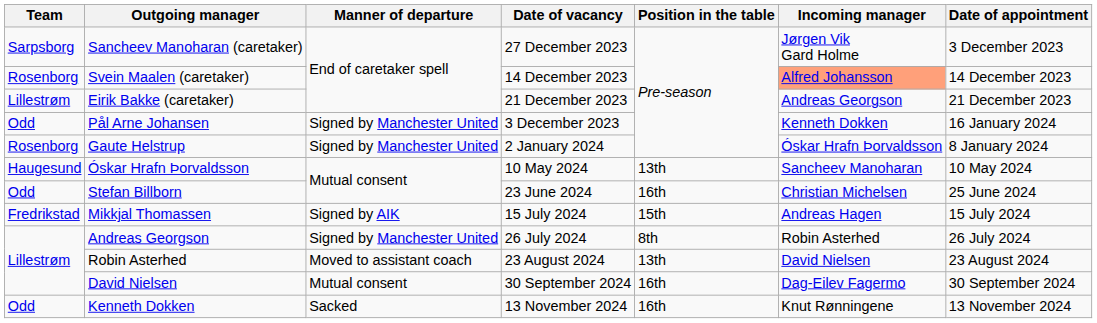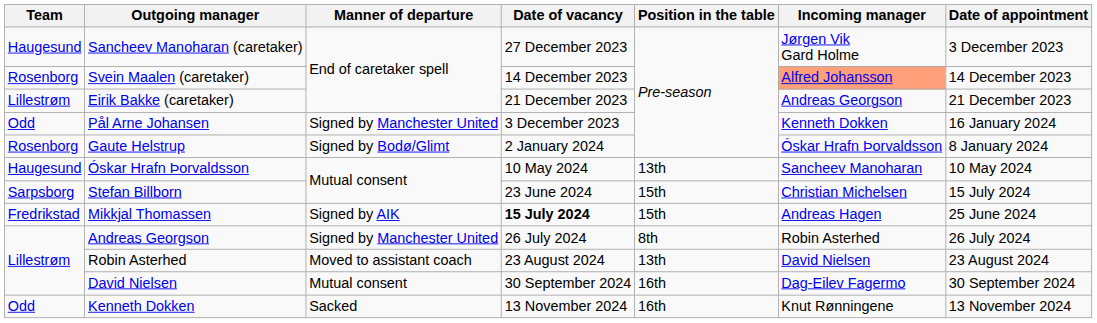 <table class="wikitable">
 <tr>
 <th>Team</th>
 <th>Outgoing manager</th>
 <th>Manner of departure</th>
 <th>Date of vacancy</th>
 <th>Position in the table</th>
 <th>Incoming manager</th>
 <th>Date of appointment</th>
 </tr>
 <tr>
-<td><a href='#'>Sarpsborg</a></td>
+<td><a href='#'>Haugesund</a></td>
 <td> <a href='#'>Sancheev Manoharan</a> (caretaker)</td>
 <td rowspan="3">End of caretaker spell</td>
 <td>27 December 2023</td>
 <td rowspan="5"><em>Pre-season</em></td>
 <td> <a href='#'>Jørgen Vik</a> <br> Gard Holme</td>
 <td>3 December 2023</td>
 </tr>
 <tr>
 <td><a href='#'>Rosenborg</a></td>
 <td> <a href='#'>Svein Maalen</a> (caretaker)</td>
 <td>14 December 2023</td>
 <td style="background: lightsalmon;"> <a href='#'>Alfred Johansson</a></td>
 <td>14 December 2023</td>
 </tr>
 <tr>
 <td><a href='#'>Lillestrøm</a></td>
 <td> <a href='#'>Eirik Bakke</a> (caretaker)</td>
 <td>21 December 2023</td>
 <td> <a href='#'>Andreas Georgson</a></td>
 <td>21 December 2023</td>
 </tr>
 <tr>
 <td><a href='#'>Odd</a></td>
 <td> <a href='#'>Pål Arne Johansen</a></td>
 <td>Signed by <a href='#'>Manchester United</a></td>
 <td>3 December 2023</td>
 <td> <a href='#'>Kenneth Dokken</a></td>
 <td>16 January 2024</td>
 </tr>
 <tr>
 <td><a href='#'>Rosenborg</a></td>
 <td> <a href='#'>Gaute Helstrup</a></td>
-<td>Signed by <a href='#'>Manchester United</a></td>
+<td>Signed by <a href='#'>Bodø/Glimt</a></td>
 <td>2 January 2024</td>
 <td> <a href='#'>Óskar Hrafn Þorvaldsson</a></td>
 <td>8 January 2024</td>
 </tr>
 <tr>
 <td><a href='#'>Haugesund</a></td>
 <td> <a href='#'>Óskar Hrafn Þorvaldsson</a></td>
 <td rowspan="2">Mutual consent</td>
 <td>10 May 2024</td>
 <td>13th</td>
 <td> <a href='#'>Sancheev Manoharan</a></td>
 <td>10 May 2024</td>
 </tr>
 <tr>
-<td><a href='#'>Odd</a></td>
+<td><a href='#'>Sarpsborg</a></td>
 <td> <a href='#'>Stefan Billborn</a></td>
 <td>23 June 2024</td>
-<td>16th</td>
+<td>15th</td>
 <td> <a href='#'>Christian Michelsen</a></td>
-<td>25 June 2024</td>
+<td>15 July 2024</td>
 </tr>
 <tr>
 <td><a href='#'>Fredrikstad</a></td>
 <td> <a href='#'>Mikkjal Thomassen</a></td>
 <td>Signed by <a href='#'>AIK</a></td>
-<td>15 July 2024</td>
+<td><strong>15 July 2024</strong></td>
 <td>15th</td>
 <td> <a href='#'>Andreas Hagen</a></td>
-<td>15 July 2024</td>
+<td>25 June 2024</td>
 </tr>
 <tr>
 <td rowspan=3><a href='#'>Lillestrøm</a></td>
 <td> <a href='#'>Andreas Georgson</a></td>
 <td>Signed by <a href='#'>Manchester United</a></td>
 <td>26 July 2024</td>
 <td>8th</td>
 <td> Robin Asterhed</td>
 <td>26 July 2024</td>
 </tr>
 <tr>
 <td> Robin Asterhed</td>
 <td>Moved to assistant coach</td>
 <td>23 August 2024</td>
 <td>13th</td>
 <td> <a href='#'>David Nielsen</a></td>
 <td>23 August 2024</td>
 </tr>
 <tr>
 <td> <a href='#'>David Nielsen</a></td>
 <td>Mutual consent</td>
 <td>30 September 2024</td>
 <td>16th</td>
 <td> <a href='#'>Dag-Eilev Fagermo</a></td>
 <td>30 September 2024</td>
 </tr>
 <tr>
 <td><a href='#'>Odd</a></td>
 <td> <a href='#'>Kenneth Dokken</a></td>
 <td>Sacked</td>
 <td>13 November 2024</td>
 <td>16th</td>
 <td> Knut Rønningene</td>
 <td>13 November 2024</td>
 </tr>
 </table>
